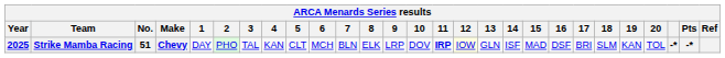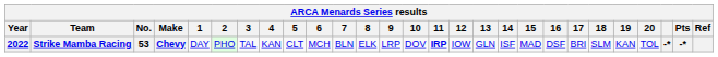 <table class="wikitable" style="text-align:center; font-size:75%">
 <tr>
 <th colspan=27><a href='#'>ARCA Menards Series</a> results</th>
 </tr>
 <tr>
 <th>Year</th>
 <th>Team</th>
 <th>No.</th>
 <th>Make</th>
 <th>1</th>
 <th>2</th>
 <th>3</th>
 <th>4</th>
 <th>5</th>
 <th>6</th>
 <th>7</th>
 <th>8</th>
 <th>9</th>
 <th>10</th>
 <th>11</th>
 <th>12</th>
 <th>13</th>
 <th>14</th>
 <th>15</th>
 <th>16</th>
 <th>17</th>
 <th>18</th>
 <th>19</th>
 <th>20</th>
 <th></th>
 <th>Pts</th>
 <th>Ref</th>
 </tr>
 <tr>
-<th><a href='#'>2025</a></th>
+<th><a href='#'>2022</a></th>
 <th><a href='#'>Strike Mamba Racing</a></th>
-<th>51</th>
+<th>53</th>
 <th><a href='#'>Chevy</a></th>
 <td><a href='#'>DAY</a></td>
 <td style="background:#DFFFDF;"><a href='#'>PHO</a><br></td>
 <td><a href='#'>TAL</a></td>
 <td><a href='#'>KAN</a></td>
 <td><a href='#'>CLT</a></td>
 <td><a href='#'>MCH</a></td>
 <td><a href='#'>BLN</a></td>
 <td><a href='#'>ELK</a></td>
 <td><a href='#'>LRP</a></td>
 <td><a href='#'>DOV</a></td>
 <td><strong><a href='#'>IRP</a></strong></td>
-<td style="background: lightyellow;"><a href='#'>IOW</a></td>
+<td><a href='#'>IOW</a></td>
 <td><a href='#'>GLN</a></td>
 <td><a href='#'>ISF</a></td>
 <td><a href='#'>MAD</a></td>
 <td><a href='#'>DSF</a></td>
 <td><a href='#'>BRI</a></td>
 <td><a href='#'>SLM</a></td>
 <td><a href='#'>KAN</a></td>
 <td><a href='#'>TOL</a></td>
 <th>-*</th>
 <th>-*</th>
 <th></th>
 </tr>
 </table>
